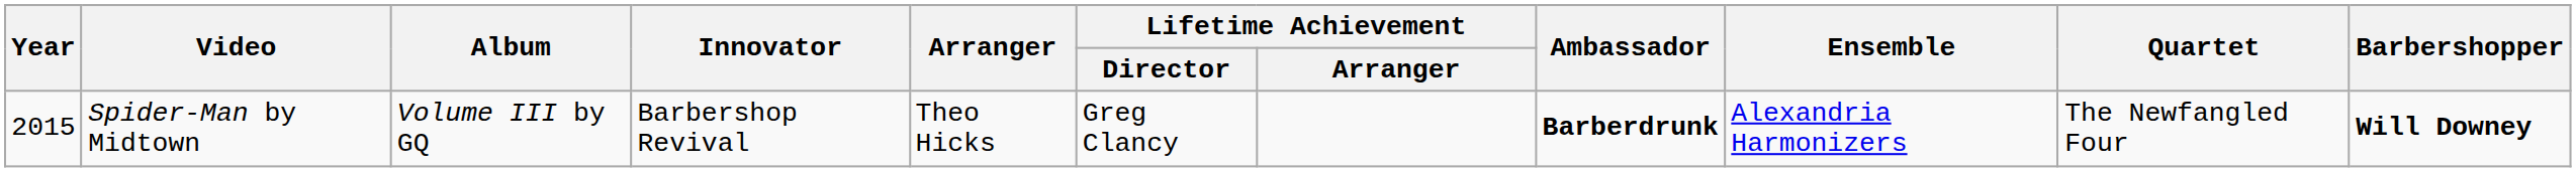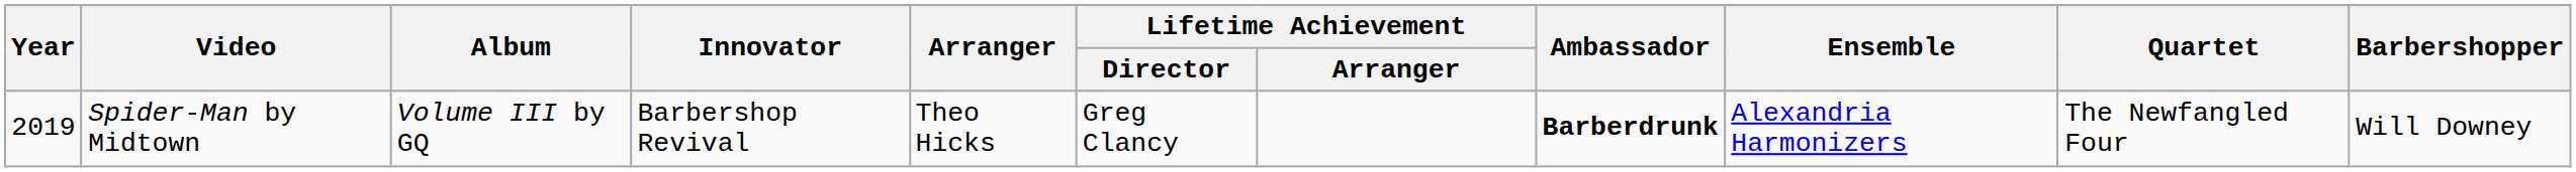 <table class="wikitable">
 <tr>
 <th rowspan=2>Year</th>
 <th rowspan=2>Video</th>
 <th rowspan=2>Album</th>
 <th rowspan=2>Innovator</th>
 <th rowspan=2>Arranger</th>
 <th colspan=2>Lifetime Achievement</th>
 <th rowspan=2>Ambassador</th>
 <th rowspan=2>Ensemble</th>
 <th rowspan=2>Quartet</th>
 <th rowspan=2>Barbershopper</th>
 </tr>
 <tr>
 <th>Director</th>
 <th>Arranger</th>
 </tr>
 <tr>
-<td>2015</td>
+<td>2019</td>
 <td><em>Spider-Man</em> by Midtown</td>
 <td><em>Volume III</em> by GQ</td>
 <td>Barbershop Revival</td>
 <td>Theo Hicks</td>
 <td>Greg Clancy</td>
 <td style="min-width: 10em"></td>
 <td><strong>Barberdrunk</strong></td>
 <td><a href='#'>Alexandria Harmonizers</a></td>
 <td>The Newfangled Four</td>
-<td><strong>Will Downey</strong></td>
+<td>Will Downey</td>
 </tr>
 </table>
